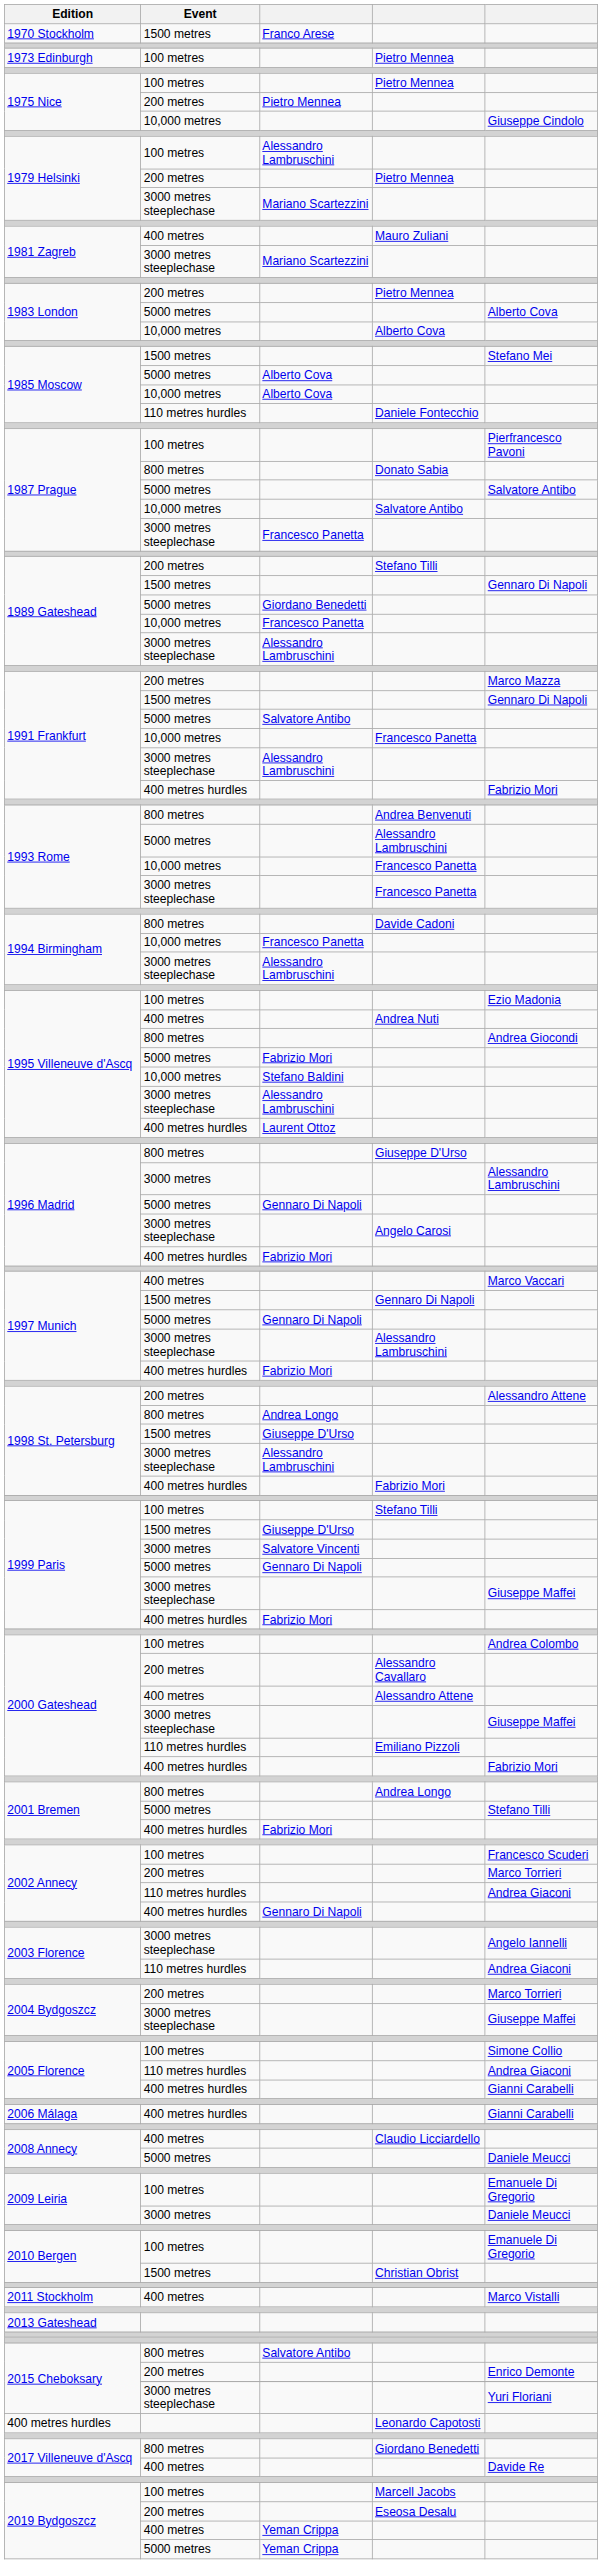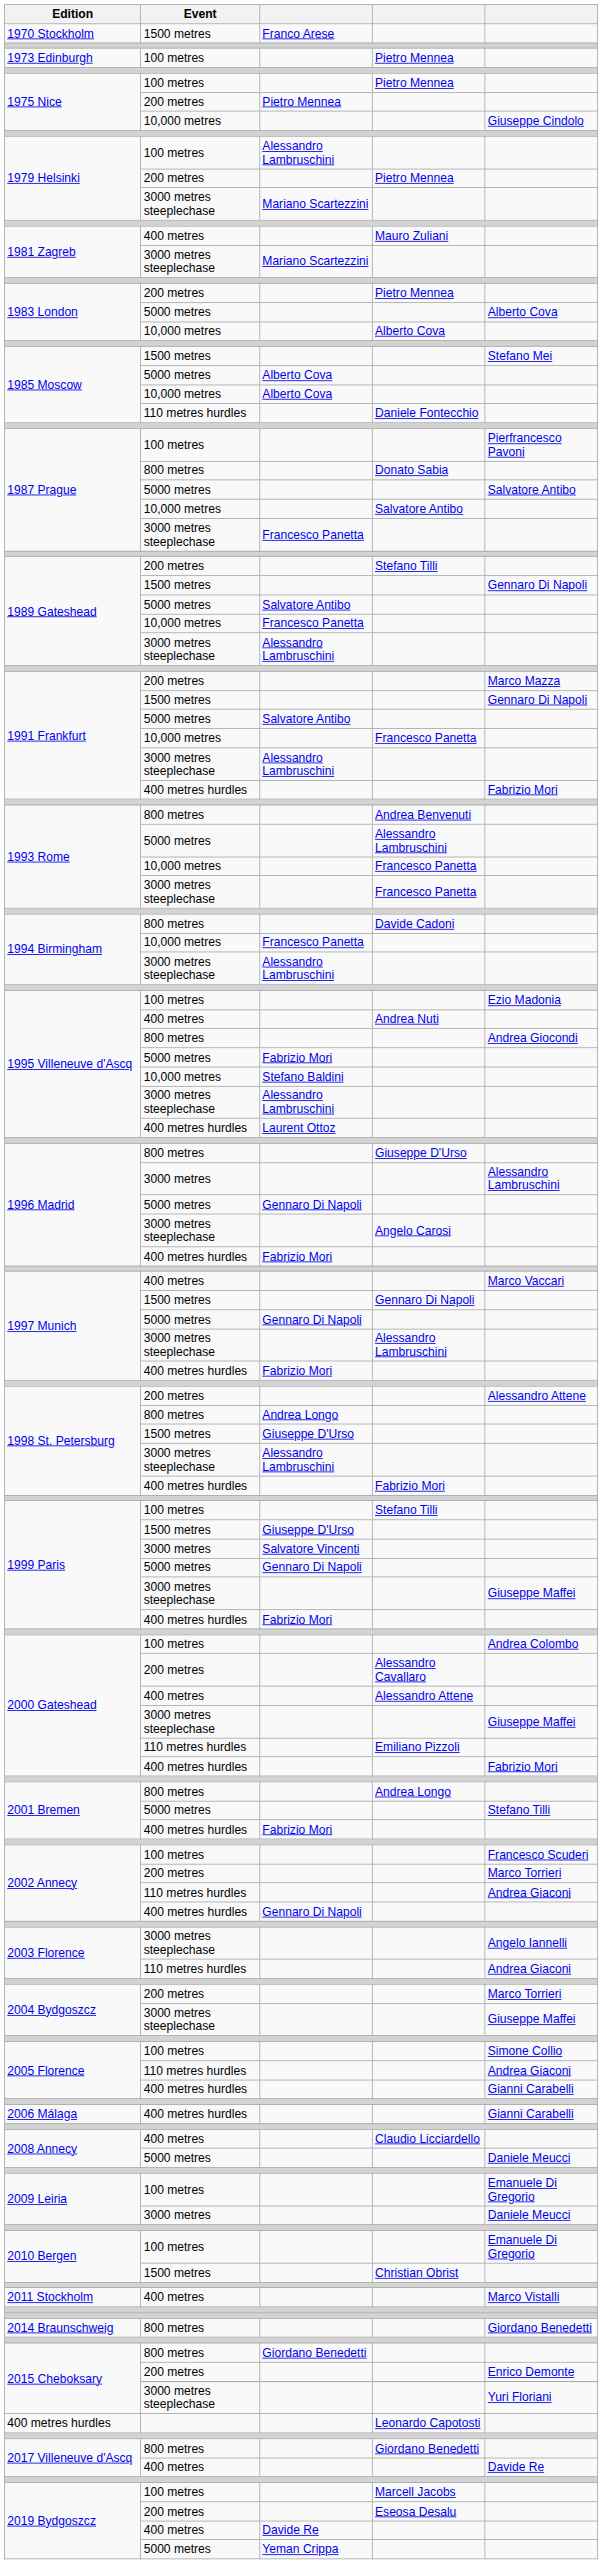 <table class="wikitable" width=80% style="font-size:90%; text-align:left;">
 <tr>
 <th width=23%>Edition</th>
 <th width=20%>Event</th>
 <th width=19%></th>
 <th width=19%></th>
 <th width=19%></th>
 </tr>
 <tr>
 <td rowspan=1> <a href='#'>1970 Stockholm</a></td>
 <td>1500 metres</td>
 <td><a href='#'>Franco Arese</a></td>
 <td></td>
 <td></td>
 </tr>
 <tr bgcolor=lightgrey>
 <td colspan=5></td>
 </tr>
 <tr>
 <td rowspan=1> <a href='#'>1973 Edinburgh</a></td>
 <td>100 metres</td>
 <td></td>
 <td><a href='#'>Pietro Mennea</a></td>
 <td></td>
 </tr>
 <tr bgcolor=lightgrey>
 <td colspan=5></td>
 </tr>
 <tr>
 <td rowspan=3> <a href='#'>1975 Nice</a></td>
 <td>100 metres</td>
 <td></td>
 <td><a href='#'>Pietro Mennea</a></td>
 <td></td>
 </tr>
 <tr>
 <td>200 metres</td>
 <td><a href='#'>Pietro Mennea</a></td>
 <td></td>
 <td></td>
 </tr>
 <tr>
 <td>10,000 metres</td>
 <td></td>
 <td></td>
 <td><a href='#'>Giuseppe Cindolo</a></td>
 </tr>
 <tr bgcolor=lightgrey>
 <td colspan=5></td>
 </tr>
 <tr>
 <td rowspan=3> <a href='#'>1979 Helsinki</a></td>
 <td>100 metres</td>
 <td><a href='#'>Alessandro Lambruschini</a></td>
 <td></td>
 <td></td>
 </tr>
 <tr>
 <td>200 metres</td>
 <td></td>
 <td><a href='#'>Pietro Mennea</a></td>
 <td></td>
 </tr>
 <tr>
 <td>3000 metres steeplechase</td>
 <td><a href='#'>Mariano Scartezzini</a></td>
 <td></td>
 <td></td>
 </tr>
 <tr bgcolor=lightgrey>
 <td colspan=5></td>
 </tr>
 <tr>
 <td rowspan=2> <a href='#'>1981 Zagreb</a></td>
 <td>400 metres</td>
 <td></td>
 <td><a href='#'>Mauro Zuliani</a></td>
 <td></td>
 </tr>
 <tr>
 <td>3000 metres steeplechase</td>
 <td><a href='#'>Mariano Scartezzini</a></td>
 <td></td>
 <td></td>
 </tr>
 <tr bgcolor=lightgrey>
 <td colspan=5></td>
 </tr>
 <tr>
 <td rowspan=3> <a href='#'>1983 London</a></td>
 <td>200 metres</td>
 <td></td>
 <td><a href='#'>Pietro Mennea</a></td>
 <td></td>
 </tr>
 <tr>
 <td>5000 metres</td>
 <td></td>
 <td></td>
 <td><a href='#'>Alberto Cova</a></td>
 </tr>
 <tr>
 <td>10,000 metres</td>
 <td></td>
 <td><a href='#'>Alberto Cova</a></td>
 <td></td>
 </tr>
 <tr bgcolor=lightgrey>
 <td colspan=5></td>
 </tr>
 <tr>
 <td rowspan=4> <a href='#'>1985 Moscow</a></td>
 <td>1500 metres</td>
 <td></td>
 <td></td>
 <td><a href='#'>Stefano Mei</a></td>
 </tr>
 <tr>
 <td>5000 metres</td>
 <td><a href='#'>Alberto Cova</a></td>
 <td></td>
 <td></td>
 </tr>
 <tr>
 <td>10,000 metres</td>
 <td><a href='#'>Alberto Cova</a></td>
 <td></td>
 <td></td>
 </tr>
 <tr>
 <td>110 metres hurdles</td>
 <td></td>
 <td><a href='#'>Daniele Fontecchio</a></td>
 <td></td>
 </tr>
 <tr bgcolor=lightgrey>
 <td colspan=5></td>
 </tr>
 <tr>
 <td rowspan=5> <a href='#'>1987 Prague</a></td>
 <td>100 metres</td>
 <td></td>
 <td></td>
 <td><a href='#'>Pierfrancesco Pavoni</a></td>
 </tr>
 <tr>
 <td>800 metres</td>
 <td></td>
 <td><a href='#'>Donato Sabia</a></td>
 <td></td>
 </tr>
 <tr>
 <td>5000 metres</td>
 <td></td>
 <td></td>
 <td><a href='#'>Salvatore Antibo</a></td>
 </tr>
 <tr>
 <td>10,000 metres</td>
 <td></td>
 <td><a href='#'>Salvatore Antibo</a></td>
 <td></td>
 </tr>
 <tr>
 <td>3000 metres steeplechase</td>
 <td><a href='#'>Francesco Panetta</a></td>
 <td></td>
 <td></td>
 </tr>
 <tr bgcolor=lightgrey>
 <td colspan=5></td>
 </tr>
 <tr>
 <td rowspan=5> <a href='#'>1989 Gateshead</a></td>
 <td>200 metres</td>
 <td></td>
 <td><a href='#'>Stefano Tilli</a></td>
 <td></td>
 </tr>
 <tr>
 <td>1500 metres</td>
 <td></td>
 <td></td>
 <td><a href='#'>Gennaro Di Napoli</a></td>
 </tr>
 <tr>
 <td>5000 metres</td>
-<td><a href='#'>Giordano Benedetti</a></td>
+<td><a href='#'>Salvatore Antibo</a></td>
 <td></td>
 <td></td>
 </tr>
 <tr>
 <td>10,000 metres</td>
 <td><a href='#'>Francesco Panetta</a></td>
 <td></td>
 <td></td>
 </tr>
 <tr>
 <td>3000 metres steeplechase</td>
 <td><a href='#'>Alessandro Lambruschini</a></td>
 <td></td>
 <td></td>
 </tr>
 <tr bgcolor=lightgrey>
 <td colspan=5></td>
 </tr>
 <tr>
 <td rowspan=6> <a href='#'>1991 Frankfurt</a></td>
 <td>200 metres</td>
 <td></td>
 <td></td>
 <td><a href='#'>Marco Mazza</a></td>
 </tr>
 <tr>
 <td>1500 metres</td>
 <td></td>
 <td></td>
 <td><a href='#'>Gennaro Di Napoli</a></td>
 </tr>
 <tr>
 <td>5000 metres</td>
 <td><a href='#'>Salvatore Antibo</a></td>
 <td></td>
 <td></td>
 </tr>
 <tr>
 <td>10,000 metres</td>
 <td></td>
 <td><a href='#'>Francesco Panetta</a></td>
 <td></td>
 </tr>
 <tr>
 <td>3000 metres steeplechase</td>
 <td><a href='#'>Alessandro Lambruschini</a></td>
 <td></td>
 <td></td>
 </tr>
 <tr>
 <td>400 metres hurdles</td>
 <td></td>
 <td></td>
 <td><a href='#'>Fabrizio Mori</a></td>
 </tr>
 <tr bgcolor=lightgrey>
 <td colspan=5></td>
 </tr>
 <tr>
 <td rowspan=4> <a href='#'>1993 Rome</a></td>
 <td>800 metres</td>
 <td></td>
 <td><a href='#'>Andrea Benvenuti</a></td>
 <td></td>
 </tr>
 <tr>
 <td>5000 metres</td>
 <td></td>
 <td><a href='#'>Alessandro Lambruschini</a></td>
 <td></td>
 </tr>
 <tr>
 <td>10,000 metres</td>
 <td></td>
 <td><a href='#'>Francesco Panetta</a></td>
 <td></td>
 </tr>
 <tr>
 <td>3000 metres steeplechase</td>
 <td></td>
 <td><a href='#'>Francesco Panetta</a></td>
 <td></td>
 </tr>
 <tr bgcolor=lightgrey>
 <td colspan=5></td>
 </tr>
 <tr>
 <td rowspan=3> <a href='#'>1994 Birmingham</a></td>
 <td>800 metres</td>
 <td></td>
 <td><a href='#'>Davide Cadoni</a></td>
 <td></td>
 </tr>
 <tr>
 <td>10,000 metres</td>
 <td><a href='#'>Francesco Panetta</a></td>
 <td></td>
 <td></td>
 </tr>
 <tr>
 <td>3000 metres steeplechase</td>
 <td><a href='#'>Alessandro Lambruschini</a></td>
 <td></td>
 <td></td>
 </tr>
 <tr bgcolor=lightgrey>
 <td colspan=5></td>
 </tr>
 <tr>
 <td rowspan=7> <a href='#'>1995 Villeneuve d'Ascq</a></td>
 <td>100 metres</td>
 <td></td>
 <td></td>
 <td><a href='#'>Ezio Madonia</a></td>
 </tr>
 <tr>
 <td>400 metres</td>
 <td></td>
 <td><a href='#'>Andrea Nuti</a></td>
 <td></td>
 </tr>
 <tr>
 <td>800 metres</td>
 <td></td>
 <td></td>
 <td><a href='#'>Andrea Giocondi</a></td>
 </tr>
 <tr>
 <td>5000 metres</td>
 <td><a href='#'>Fabrizio Mori</a></td>
 <td></td>
 <td></td>
 </tr>
 <tr>
 <td>10,000 metres</td>
 <td><a href='#'>Stefano Baldini</a></td>
 <td></td>
 <td></td>
 </tr>
 <tr>
 <td>3000 metres steeplechase</td>
 <td><a href='#'>Alessandro Lambruschini</a></td>
 <td></td>
 <td></td>
 </tr>
 <tr>
 <td>400 metres hurdles</td>
 <td><a href='#'>Laurent Ottoz</a></td>
 <td></td>
 <td></td>
 </tr>
 <tr bgcolor=lightgrey>
 <td colspan=5></td>
 </tr>
 <tr>
 <td rowspan=5> <a href='#'>1996 Madrid</a></td>
 <td>800 metres</td>
 <td></td>
 <td><a href='#'>Giuseppe D'Urso</a></td>
 <td></td>
 </tr>
 <tr>
 <td>3000 metres</td>
 <td></td>
 <td></td>
 <td><a href='#'>Alessandro Lambruschini</a></td>
 </tr>
 <tr>
 <td>5000 metres</td>
 <td><a href='#'>Gennaro Di Napoli</a></td>
 <td></td>
 <td></td>
 </tr>
 <tr>
 <td>3000 metres steeplechase</td>
 <td></td>
 <td><a href='#'>Angelo Carosi</a></td>
 <td></td>
 </tr>
 <tr>
 <td>400 metres hurdles</td>
 <td><a href='#'>Fabrizio Mori</a></td>
 <td></td>
 <td></td>
 </tr>
 <tr bgcolor=lightgrey>
 <td colspan=5></td>
 </tr>
 <tr>
 <td rowspan=5> <a href='#'>1997 Munich</a></td>
 <td>400 metres</td>
 <td></td>
 <td></td>
 <td><a href='#'>Marco Vaccari</a></td>
 </tr>
 <tr>
 <td>1500 metres</td>
 <td></td>
 <td><a href='#'>Gennaro Di Napoli</a></td>
 <td></td>
 </tr>
 <tr>
 <td>5000 metres</td>
 <td><a href='#'>Gennaro Di Napoli</a></td>
 <td></td>
 <td></td>
 </tr>
 <tr>
 <td>3000 metres steeplechase</td>
 <td></td>
 <td><a href='#'>Alessandro Lambruschini</a></td>
 <td></td>
 </tr>
 <tr>
 <td>400 metres hurdles</td>
 <td><a href='#'>Fabrizio Mori</a></td>
 <td></td>
 <td></td>
 </tr>
 <tr bgcolor=lightgrey>
 <td colspan=5></td>
 </tr>
 <tr>
 <td rowspan=5> <a href='#'>1998 St. Petersburg</a></td>
 <td>200 metres</td>
 <td></td>
 <td></td>
 <td><a href='#'>Alessandro Attene</a></td>
 </tr>
 <tr>
 <td>800 metres</td>
 <td><a href='#'>Andrea Longo</a></td>
 <td></td>
 <td></td>
 </tr>
 <tr>
 <td>1500 metres</td>
 <td><a href='#'>Giuseppe D'Urso</a></td>
 <td></td>
 <td></td>
 </tr>
 <tr>
 <td>3000 metres steeplechase</td>
 <td><a href='#'>Alessandro Lambruschini</a></td>
 <td></td>
 <td></td>
 </tr>
 <tr>
 <td>400 metres hurdles</td>
 <td></td>
 <td><a href='#'>Fabrizio Mori</a></td>
 <td></td>
 </tr>
 <tr bgcolor=lightgrey>
 <td colspan=5></td>
 </tr>
 <tr>
 <td rowspan=6> <a href='#'>1999 Paris</a></td>
 <td>100 metres</td>
 <td></td>
 <td><a href='#'>Stefano Tilli</a></td>
 <td></td>
 </tr>
 <tr>
 <td>1500 metres</td>
 <td><a href='#'>Giuseppe D'Urso</a></td>
 <td></td>
 <td></td>
 </tr>
 <tr>
 <td>3000 metres</td>
 <td><a href='#'>Salvatore Vincenti</a></td>
 <td></td>
 <td></td>
 </tr>
 <tr>
 <td>5000 metres</td>
 <td><a href='#'>Gennaro Di Napoli</a></td>
 <td></td>
 <td></td>
 </tr>
 <tr>
 <td>3000 metres steeplechase</td>
 <td></td>
 <td></td>
 <td><a href='#'>Giuseppe Maffei</a></td>
 </tr>
 <tr>
 <td>400 metres hurdles</td>
 <td><a href='#'>Fabrizio Mori</a></td>
 <td></td>
 <td></td>
 </tr>
 <tr bgcolor=lightgrey>
 <td colspan=5></td>
 </tr>
 <tr>
 <td rowspan=6> <a href='#'>2000 Gateshead</a></td>
 <td>100 metres</td>
 <td></td>
 <td></td>
 <td><a href='#'>Andrea Colombo</a></td>
 </tr>
 <tr>
 <td>200 metres</td>
 <td></td>
 <td><a href='#'>Alessandro Cavallaro</a></td>
 <td></td>
 </tr>
 <tr>
 <td>400 metres</td>
 <td></td>
 <td><a href='#'>Alessandro Attene</a></td>
 <td></td>
 </tr>
 <tr>
 <td>3000 metres steeplechase</td>
 <td></td>
 <td></td>
 <td><a href='#'>Giuseppe Maffei</a></td>
 </tr>
 <tr>
 <td>110 metres hurdles</td>
 <td></td>
 <td><a href='#'>Emiliano Pizzoli</a></td>
 <td></td>
 </tr>
 <tr>
 <td>400 metres hurdles</td>
 <td></td>
 <td></td>
 <td><a href='#'>Fabrizio Mori</a></td>
 </tr>
 <tr bgcolor=lightgrey>
 <td colspan=5></td>
 </tr>
 <tr>
 <td rowspan=3> <a href='#'>2001 Bremen</a></td>
 <td>800 metres</td>
 <td></td>
 <td><a href='#'>Andrea Longo</a></td>
 <td></td>
 </tr>
 <tr>
 <td>5000 metres</td>
 <td></td>
 <td></td>
 <td><a href='#'>Stefano Tilli</a></td>
 </tr>
 <tr>
 <td>400 metres hurdles</td>
 <td><a href='#'>Fabrizio Mori</a></td>
 <td></td>
 <td></td>
 </tr>
 <tr bgcolor=lightgrey>
 <td colspan=5></td>
 </tr>
 <tr>
 <td rowspan=4> <a href='#'>2002 Annecy</a></td>
 <td>100 metres</td>
 <td></td>
 <td></td>
 <td><a href='#'>Francesco Scuderi</a></td>
 </tr>
 <tr>
 <td>200 metres</td>
 <td></td>
 <td></td>
 <td><a href='#'>Marco Torrieri</a></td>
 </tr>
 <tr>
 <td>110 metres hurdles</td>
 <td></td>
 <td></td>
 <td><a href='#'>Andrea Giaconi</a></td>
 </tr>
 <tr>
 <td>400 metres hurdles</td>
 <td><a href='#'>Gennaro Di Napoli</a></td>
 <td></td>
 <td></td>
 </tr>
 <tr bgcolor=lightgrey>
 <td colspan=5></td>
 </tr>
 <tr>
 <td rowspan=2> <a href='#'>2003 Florence</a></td>
 <td>3000 metres steeplechase</td>
 <td></td>
 <td></td>
 <td><a href='#'>Angelo Iannelli</a></td>
 </tr>
 <tr>
 <td>110 metres hurdles</td>
 <td></td>
 <td></td>
 <td><a href='#'>Andrea Giaconi</a></td>
 </tr>
 <tr bgcolor=lightgrey>
 <td colspan=5></td>
 </tr>
 <tr>
 <td rowspan=2> <a href='#'>2004 Bydgoszcz</a></td>
 <td>200 metres</td>
 <td></td>
 <td></td>
 <td><a href='#'>Marco Torrieri</a></td>
 </tr>
 <tr>
 <td>3000 metres steeplechase</td>
 <td></td>
 <td></td>
 <td><a href='#'>Giuseppe Maffei</a></td>
 </tr>
 <tr bgcolor=lightgrey>
 <td colspan=5></td>
 </tr>
 <tr>
 <td rowspan=3> <a href='#'>2005 Florence</a></td>
 <td>100 metres</td>
 <td></td>
 <td></td>
 <td><a href='#'>Simone Collio</a></td>
 </tr>
 <tr>
 <td>110 metres hurdles</td>
 <td></td>
 <td></td>
 <td><a href='#'>Andrea Giaconi</a></td>
 </tr>
 <tr>
 <td>400 metres hurdles</td>
 <td></td>
 <td></td>
 <td><a href='#'>Gianni Carabelli</a></td>
 </tr>
 <tr bgcolor=lightgrey>
 <td colspan=5></td>
 </tr>
 <tr>
 <td rowspan=1> <a href='#'>2006 Málaga</a></td>
 <td>400 metres hurdles</td>
 <td></td>
 <td></td>
 <td><a href='#'>Gianni Carabelli</a></td>
 </tr>
 <tr bgcolor=lightgrey>
 <td colspan=5></td>
 </tr>
 <tr>
 <td rowspan=2> <a href='#'>2008 Annecy</a></td>
 <td>400 metres</td>
 <td></td>
 <td><a href='#'>Claudio Licciardello</a></td>
 <td></td>
 </tr>
 <tr>
 <td>5000 metres</td>
 <td></td>
 <td></td>
 <td><a href='#'>Daniele Meucci</a></td>
 </tr>
 <tr bgcolor=lightgrey>
 <td colspan=5></td>
 </tr>
 <tr>
 <td rowspan=2> <a href='#'>2009 Leiria</a></td>
 <td>100 metres</td>
 <td></td>
 <td></td>
 <td><a href='#'>Emanuele Di Gregorio</a></td>
 </tr>
 <tr>
 <td>3000 metres</td>
 <td></td>
 <td></td>
 <td><a href='#'>Daniele Meucci</a></td>
 </tr>
 <tr bgcolor=lightgrey>
 <td colspan=5></td>
 </tr>
 <tr>
 <td rowspan=2> <a href='#'>2010 Bergen</a></td>
 <td>100 metres</td>
 <td></td>
 <td></td>
 <td><a href='#'>Emanuele Di Gregorio</a></td>
 </tr>
 <tr>
 <td>1500 metres</td>
 <td></td>
 <td><a href='#'>Christian Obrist</a></td>
 <td></td>
 </tr>
 <tr bgcolor=lightgrey>
 <td colspan=5></td>
 </tr>
 <tr>
 <td rowspan=1> <a href='#'>2011 Stockholm</a></td>
 <td>400 metres</td>
 <td></td>
 <td></td>
 <td><a href='#'>Marco Vistalli</a></td>
 </tr>
 <tr bgcolor=lightgrey>
 <td colspan=5></td>
 </tr>
+<tr bgcolor=lightgrey>
+<td colspan=5></td>
+</tr>
 <tr>
-<td rowspan=1> <a href='#'>2013 Gateshead</a></td>
+<td rowspan=1> <a href='#'>2014 Braunschweig</a></td>
+<td>800 metres</td>
 <td></td>
 <td></td>
-<td></td>
-<td></td>
-</tr>
-<tr bgcolor=lightgrey>
-<td colspan=5></td>
+<td><a href='#'>Giordano Benedetti</a></td>
 </tr>
 <tr bgcolor=lightgrey>
 <td colspan=5></td>
 </tr>
 <tr>
 <td rowspan=4> <a href='#'>2015 Cheboksary</a></td>
 <td>800 metres</td>
-<td><a href='#'>Salvatore Antibo</a></td>
+<td><a href='#'>Giordano Benedetti</a></td>
 <td></td>
 <td></td>
 </tr>
 <tr>
 <td>200 metres</td>
 <td></td>
 <td></td>
 <td><a href='#'>Enrico Demonte</a></td>
 </tr>
 <tr bgcolor=lightgrey>
 </tr>
 <tr>
 <td>3000 metres steeplechase</td>
 <td></td>
 <td></td>
 <td><a href='#'>Yuri Floriani</a></td>
 </tr>
 <tr>
 <td>400 metres hurdles</td>
 <td></td>
 <td></td>
 <td><a href='#'>Leonardo Capotosti</a></td>
 </tr>
 <tr bgcolor=lightgrey>
 <td colspan=5></td>
 </tr>
 <tr>
 <td rowspan=2> <a href='#'>2017 Villeneuve d'Ascq</a></td>
 <td>800 metres</td>
 <td></td>
 <td><a href='#'>Giordano Benedetti</a></td>
 <td></td>
 </tr>
 <tr>
 <td>400 metres</td>
 <td></td>
 <td></td>
 <td><a href='#'>Davide Re</a></td>
 </tr>
 <tr bgcolor=lightgrey>
 <td colspan=5></td>
 </tr>
 <tr>
 <td rowspan=4> <a href='#'>2019 Bydgoszcz</a></td>
 <td>100 metres</td>
 <td></td>
 <td><a href='#'>Marcell Jacobs</a></td>
 <td></td>
 </tr>
 <tr>
 <td>200 metres</td>
 <td></td>
 <td><a href='#'>Eseosa Desalu</a></td>
 <td></td>
 </tr>
 <tr>
 <td>400 metres</td>
-<td><a href='#'>Yeman Crippa</a></td>
+<td><a href='#'>Davide Re</a></td>
 <td></td>
 <td></td>
 </tr>
 <tr>
 <td>5000 metres</td>
 <td><a href='#'>Yeman Crippa</a></td>
 <td></td>
 <td></td>
 </tr>
 </table>
